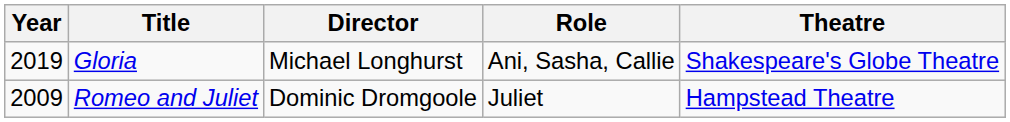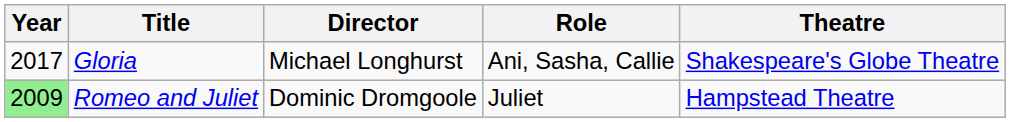 <table class="wikitable sortable">
 <tr>
 <th>Year</th>
 <th>Title</th>
 <th>Director</th>
 <th>Role</th>
 <th>Theatre</th>
 </tr>
 <tr>
-<td>2019</td>
+<td>2017</td>
 <td><em><a href='#'>Gloria</a></em></td>
 <td>Michael Longhurst</td>
 <td>Ani, Sasha, Callie</td>
 <td><a href='#'>Shakespeare's Globe Theatre</a></td>
 </tr>
 <tr>
-<td>2009</td>
+<td style="background: lightgreen;">2009</td>
 <td><em><a href='#'>Romeo and Juliet</a></em></td>
 <td>Dominic Dromgoole</td>
 <td>Juliet</td>
 <td><a href='#'>Hampstead Theatre</a></td>
 </tr>
 </table>
